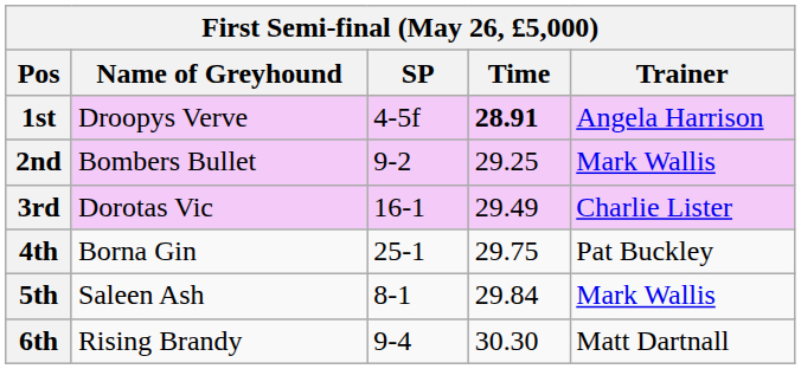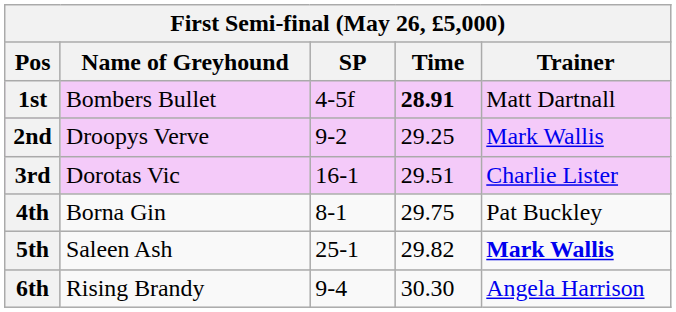 <table class="wikitable">
 <tr>
 <th colspan="6">First Semi-final (May 26, £5,000)</th>
 </tr>
 <tr>
 <th width=30>Pos</th>
 <th width=160>Name of Greyhound</th>
 <th width=50>SP</th>
 <th width=50>Time</th>
 <th width=120>Trainer</th>
 </tr>
 <tr style="background: #f4caf9;">
 <th>1st</th>
-<td>Droopys Verve</td>
+<td>Bombers Bullet</td>
 <td>4-5f</td>
 <td><strong>28.91</strong></td>
-<td><a href='#'>Angela Harrison</a></td>
+<td>Matt Dartnall</td>
 </tr>
 <tr style="background: #f4caf9;">
 <th>2nd</th>
-<td>Bombers Bullet</td>
+<td>Droopys Verve</td>
 <td>9-2</td>
 <td>29.25</td>
 <td><a href='#'>Mark Wallis</a></td>
 </tr>
 <tr style="background: #f4caf9;">
 <th>3rd</th>
 <td>Dorotas Vic</td>
 <td>16-1</td>
-<td>29.49</td>
+<td>29.51</td>
 <td><a href='#'>Charlie Lister</a></td>
 </tr>
 <tr>
 <th>4th</th>
 <td>Borna Gin</td>
-<td>25-1</td>
+<td>8-1</td>
 <td>29.75</td>
 <td>Pat Buckley</td>
 </tr>
 <tr>
 <th>5th</th>
 <td>Saleen Ash</td>
-<td>8-1</td>
-<td>29.84</td>
-<td><a href='#'>Mark Wallis</a></td>
+<td>25-1</td>
+<td>29.82</td>
+<td><strong><a href='#'>Mark Wallis</a></strong></td>
 </tr>
 <tr>
 <th>6th</th>
 <td>Rising Brandy</td>
 <td>9-4</td>
 <td>30.30</td>
-<td>Matt Dartnall</td>
+<td><a href='#'>Angela Harrison</a></td>
 </tr>
 </table>
